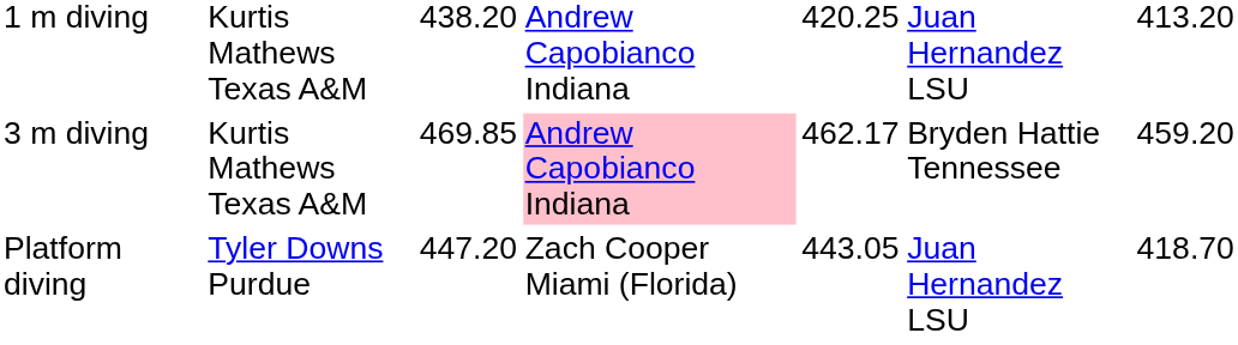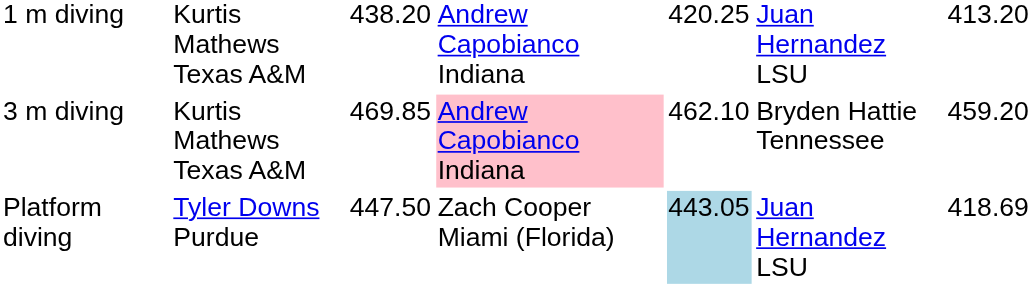 <table>
 <tr valign="top">
 <td>1 m diving</td>
 <td>Kurtis Mathews <br>Texas A&M</td>
 <td>438.20</td>
 <td><a href='#'>Andrew Capobianco</a> <br>Indiana</td>
 <td>420.25</td>
 <td><a href='#'>Juan Hernandez</a> <br>LSU</td>
 <td>413.20</td>
 </tr>
 <tr valign="top">
 <td>3 m diving</td>
 <td>Kurtis Mathews <br>Texas A&M</td>
 <td>469.85</td>
 <td style="background: pink;"><a href='#'>Andrew Capobianco</a> <br>Indiana</td>
-<td>462.17</td>
+<td>462.10</td>
 <td>Bryden Hattie <br>Tennessee</td>
 <td>459.20</td>
 </tr>
 <tr valign="top">
 <td>Platform diving</td>
 <td><a href='#'>Tyler Downs</a> <br>Purdue</td>
-<td>447.20</td>
+<td>447.50</td>
 <td>Zach Cooper <br>Miami (Florida)</td>
-<td>443.05</td>
+<td style="background: lightblue;">443.05</td>
 <td><a href='#'>Juan Hernandez</a> <br>LSU</td>
-<td>418.70</td>
+<td>418.69</td>
 </tr>
 </table>
